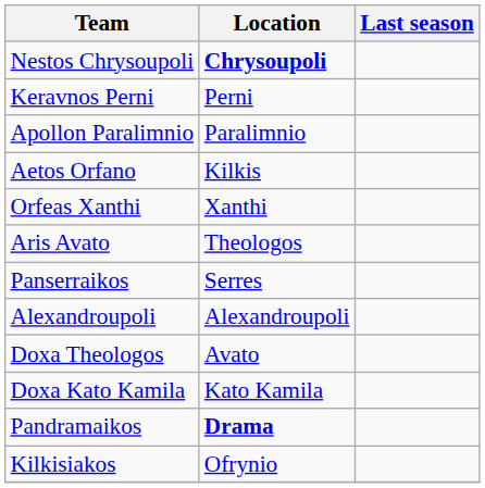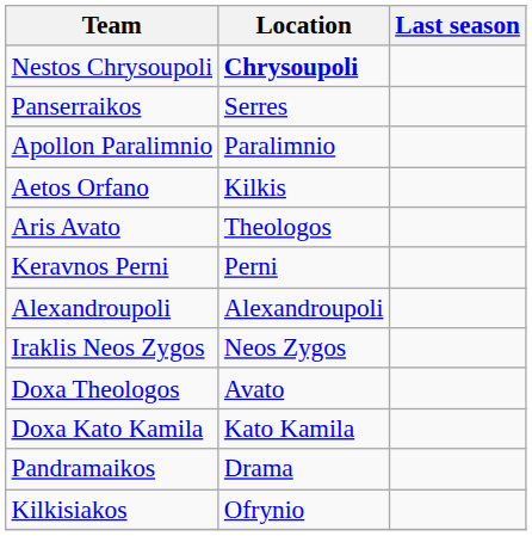 <table class="wikitable sortable">
 <tr>
 <th>Team</th>
 <th>Location</th>
 <th><a href='#'>Last season</a></th>
 </tr>
 <tr>
 <td><a href='#'>Nestos Chrysoupoli</a></td>
 <td><strong><a href='#'>Chrysoupoli</a></strong></td>
 <td></td>
 </tr>
 <tr>
-<td><a href='#'>Keravnos Perni</a></td>
-<td><a href='#'>Perni</a></td>
+<td><a href='#'>Panserraikos</a></td>
+<td><a href='#'>Serres</a></td>
 <td></td>
 </tr>
 <tr>
 <td><a href='#'>Apollon Paralimnio</a></td>
 <td><a href='#'>Paralimnio</a></td>
 <td></td>
 </tr>
 <tr>
 <td><a href='#'>Aetos Orfano</a></td>
 <td><a href='#'>Kilkis</a></td>
 <td></td>
 </tr>
 <tr>
-<td><a href='#'>Orfeas Xanthi</a></td>
-<td><a href='#'>Xanthi</a></td>
-<td></td>
-</tr>
-<tr>
 <td><a href='#'>Aris Avato</a></td>
 <td><a href='#'>Theologos</a></td>
 <td></td>
 </tr>
 <tr>
-<td><a href='#'>Panserraikos</a></td>
-<td><a href='#'>Serres</a></td>
+<td><a href='#'>Keravnos Perni</a></td>
+<td><a href='#'>Perni</a></td>
 <td></td>
 </tr>
 <tr>
 <td><a href='#'>Alexandroupoli</a></td>
 <td><a href='#'>Alexandroupoli</a></td>
+<td></td>
+</tr>
+<tr>
+<td><a href='#'>Iraklis Neos Zygos</a></td>
+<td><a href='#'>Neos Zygos</a></td>
 <td></td>
 </tr>
 <tr>
 <td><a href='#'>Doxa Theologos</a></td>
 <td><a href='#'>Avato</a></td>
 <td></td>
 </tr>
 <tr>
 <td><a href='#'>Doxa Kato Kamila</a></td>
 <td><a href='#'>Kato Kamila</a></td>
 <td></td>
 </tr>
 <tr>
 <td><a href='#'>Pandramaikos</a></td>
-<td><strong><a href='#'>Drama</a></strong></td>
+<td><a href='#'>Drama</a></td>
 <td></td>
 </tr>
 <tr>
 <td><a href='#'>Kilkisiakos</a></td>
 <td><a href='#'>Ofrynio</a></td>
 <td></td>
 </tr>
 <tr>
 </tr>
 </table>
